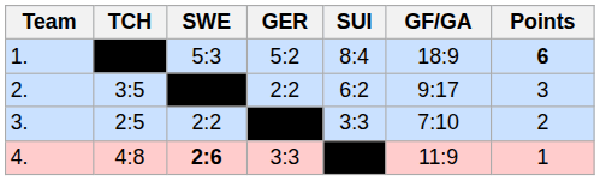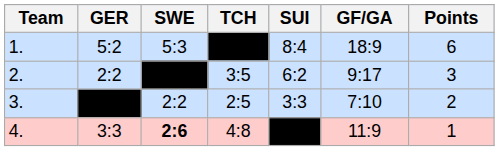 <table class="wikitable" bgcolor="#EFEFFF" width="50%">
 <tr bgcolor="#BCD2EE">
 <th>Team</th>
+<th>GER</th>
+<th>SWE</th>
 <th>TCH</th>
-<th>SWE</th>
-<th>GER</th>
 <th>SUI</th>
 <th>GF/GA</th>
 <th>Points</th>
 </tr>
 <tr bgcolor="#CAE1FF" align="center">
 <td align="left">1. </td>
+<td>5:2</td>
+<td>5:3</td>
 <td style="background:#000000;"></td>
-<td>5:3</td>
-<td>5:2</td>
 <td>8:4</td>
 <td>18:9</td>
-<td><strong>6</strong></td>
+<td>6</td>
 </tr>
 <tr bgcolor="#CAE1FF" align="center">
 <td align="left">2. </td>
+<td>2:2</td>
+<td style="background:#000000;"></td>
 <td>3:5</td>
-<td style="background:#000000;"></td>
-<td>2:2</td>
 <td>6:2</td>
 <td>9:17</td>
 <td>3</td>
 </tr>
 <tr bgcolor="#CAE1FF" align="center">
 <td align="left">3. </td>
+<td style="background:#000000;"></td>
+<td>2:2</td>
 <td>2:5</td>
-<td>2:2</td>
-<td style="background:#000000;"></td>
 <td>3:3</td>
 <td>7:10</td>
 <td>2</td>
 </tr>
 <tr bgcolor="#ffcccc" align="center">
 <td align="left">4. </td>
+<td>3:3</td>
+<td><strong>2:6</strong></td>
 <td>4:8</td>
-<td><strong>2:6</strong></td>
-<td>3:3</td>
 <td style="background:#000000;"></td>
 <td>11:9</td>
 <td>1</td>
 </tr>
 </table>
